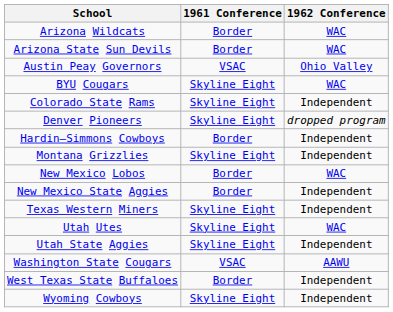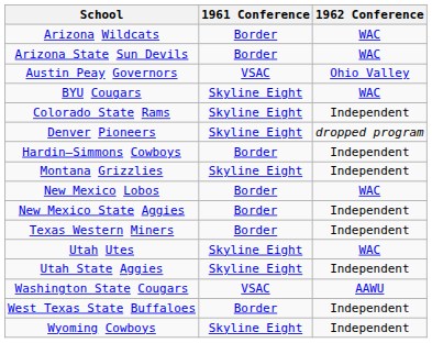 <table class="wikitable sortable">
 <tr>
 <th>School</th>
 <th>1961 Conference</th>
 <th>1962 Conference</th>
 </tr>
 <tr style="text-align:center;">
 <td><a href='#'>Arizona</a> <a href='#'>Wildcats</a></td>
 <td><a href='#'>Border</a></td>
 <td><a href='#'>WAC</a></td>
 </tr>
 <tr style="text-align:center;">
 <td><a href='#'>Arizona State</a> <a href='#'>Sun Devils</a></td>
 <td><a href='#'>Border</a></td>
 <td><a href='#'>WAC</a></td>
 </tr>
 <tr style="text-align:center;">
 <td><a href='#'>Austin Peay</a> <a href='#'>Governors</a></td>
 <td><a href='#'>VSAC</a></td>
 <td><a href='#'>Ohio Valley</a></td>
 </tr>
 <tr style="text-align:center;">
 <td><a href='#'>BYU</a> <a href='#'>Cougars</a></td>
 <td><a href='#'>Skyline Eight</a></td>
 <td><a href='#'>WAC</a></td>
 </tr>
 <tr style="text-align:center;">
 <td><a href='#'>Colorado State</a> <a href='#'>Rams</a></td>
 <td><a href='#'>Skyline Eight</a></td>
 <td>Independent</td>
 </tr>
 <tr style="text-align:center;">
 <td><a href='#'>Denver</a> <a href='#'>Pioneers</a></td>
 <td><a href='#'>Skyline Eight</a></td>
 <td><em>dropped program</em></td>
 </tr>
 <tr style="text-align:center;">
 <td><a href='#'>Hardin–Simmons</a> <a href='#'>Cowboys</a></td>
 <td><a href='#'>Border</a></td>
 <td>Independent</td>
 </tr>
 <tr style="text-align:center;">
 <td><a href='#'>Montana</a> <a href='#'>Grizzlies</a></td>
 <td><a href='#'>Skyline Eight</a></td>
 <td>Independent</td>
 </tr>
 <tr style="text-align:center;">
 <td><a href='#'>New Mexico</a> <a href='#'>Lobos</a></td>
 <td><a href='#'>Border</a></td>
 <td><a href='#'>WAC</a></td>
 </tr>
 <tr style="text-align:center;">
 <td><a href='#'>New Mexico State</a> <a href='#'>Aggies</a></td>
 <td><a href='#'>Border</a></td>
 <td>Independent</td>
 </tr>
 <tr style="text-align:center;">
 <td><a href='#'>Texas Western</a> <a href='#'>Miners</a></td>
-<td><a href='#'>Skyline Eight</a></td>
+<td><a href='#'>Border</a></td>
 <td>Independent</td>
 </tr>
 <tr style="text-align:center;">
 <td><a href='#'>Utah</a> <a href='#'>Utes</a></td>
 <td><a href='#'>Skyline Eight</a></td>
 <td><a href='#'>WAC</a></td>
 </tr>
 <tr style="text-align:center;">
 <td><a href='#'>Utah State</a> <a href='#'>Aggies</a></td>
 <td><a href='#'>Skyline Eight</a></td>
 <td>Independent</td>
 </tr>
 <tr style="text-align:center;">
 <td><a href='#'>Washington State</a> <a href='#'>Cougars</a></td>
 <td><a href='#'>VSAC</a></td>
 <td><a href='#'>AAWU</a></td>
 </tr>
 <tr style="text-align:center;">
 <td><a href='#'>West Texas State</a> <a href='#'>Buffaloes</a></td>
 <td><a href='#'>Border</a></td>
 <td>Independent</td>
 </tr>
 <tr style="text-align:center;">
 <td><a href='#'>Wyoming</a> <a href='#'>Cowboys</a></td>
 <td><a href='#'>Skyline Eight</a></td>
 <td>Independent</td>
 </tr>
 </table>
